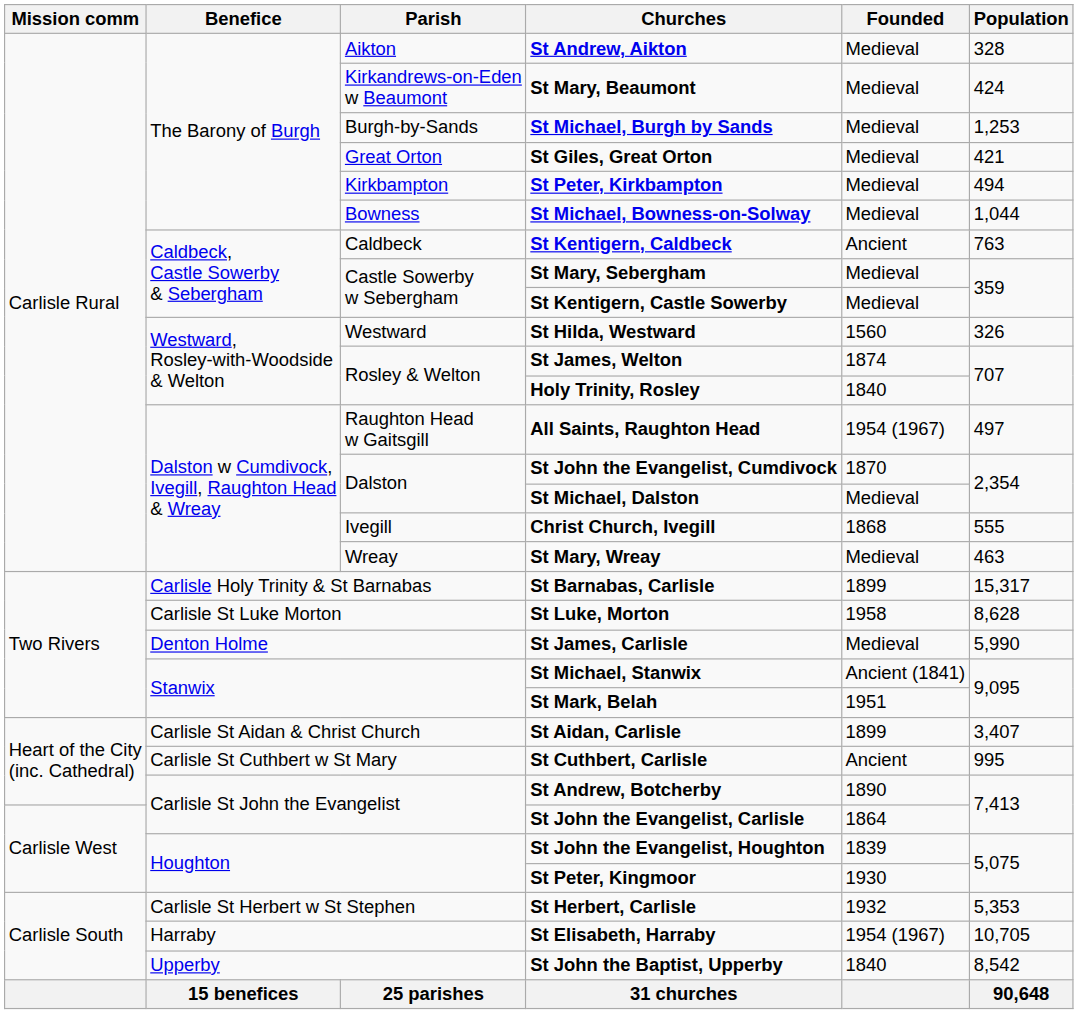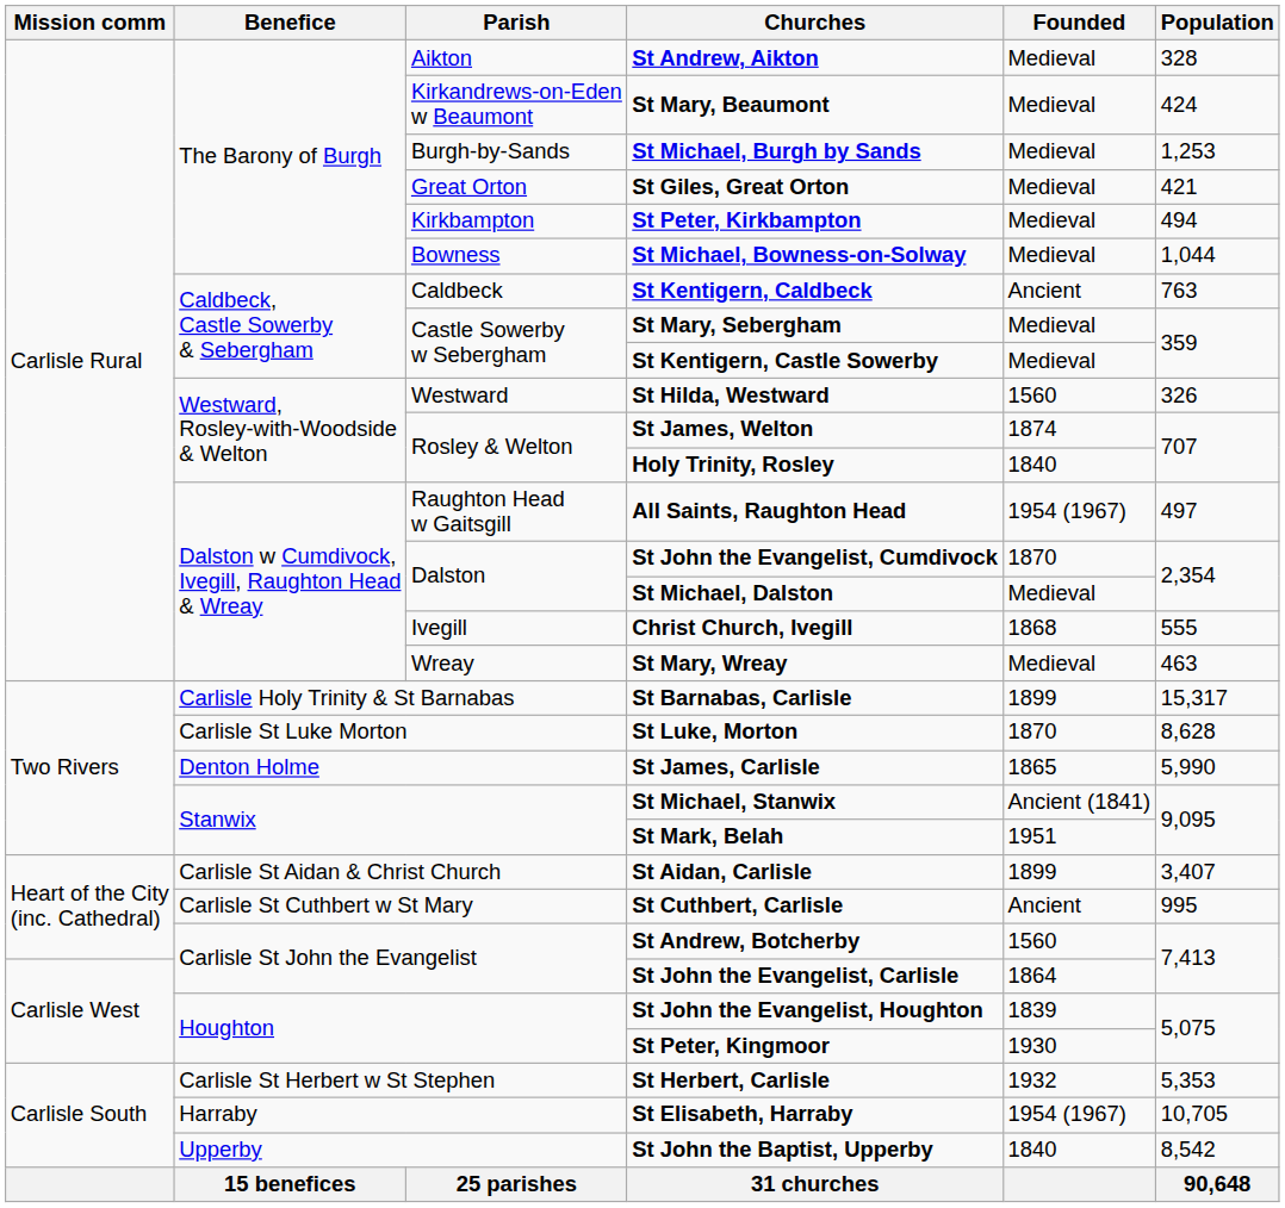 <table class="wikitable">
 <tr>
 <th>Mission comm</th>
 <th>Benefice</th>
 <th>Parish</th>
 <th>Churches</th>
 <th>Founded</th>
 <th>Population</th>
 </tr>
 <tr>
 <td rowspan="17">Carlisle Rural</td>
 <td rowspan="6">The Barony of <a href='#'>Burgh</a></td>
 <td><a href='#'>Aikton</a></td>
 <td><a href='#'><strong>St Andrew, Aikton</strong></a></td>
 <td>Medieval</td>
 <td>328</td>
 </tr>
 <tr>
 <td><a href='#'>Kirkandrews-on-Eden</a><br>w <a href='#'>Beaumont</a></td>
 <td><strong>St Mary, Beaumont</strong></td>
 <td>Medieval</td>
 <td>424</td>
 </tr>
 <tr>
 <td>Burgh-by-Sands</td>
 <td><a href='#'><strong>St Michael, Burgh by Sands</strong></a></td>
 <td>Medieval</td>
 <td>1,253</td>
 </tr>
 <tr>
 <td><a href='#'>Great Orton</a></td>
 <td><strong>St Giles, Great Orton</strong></td>
 <td>Medieval</td>
 <td>421</td>
 </tr>
 <tr>
 <td><a href='#'>Kirkbampton</a></td>
 <td><a href='#'><strong>St Peter, Kirkbampton</strong></a></td>
 <td>Medieval</td>
 <td>494</td>
 </tr>
 <tr>
 <td><a href='#'>Bowness</a></td>
 <td><a href='#'><strong>St Michael, Bowness-on-Solway</strong></a></td>
 <td>Medieval</td>
 <td>1,044</td>
 </tr>
 <tr>
 <td rowspan="3"><a href='#'>Caldbeck</a>,<br><a href='#'>Castle Sowerby</a> <br>& <a href='#'>Sebergham</a></td>
 <td>Caldbeck</td>
 <td><a href='#'><strong>St Kentigern, Caldbeck</strong></a></td>
 <td>Ancient</td>
 <td>763</td>
 </tr>
 <tr>
 <td rowspan="2">Castle Sowerby<br>w Sebergham</td>
 <td><strong>St Mary, Sebergham</strong></td>
 <td>Medieval</td>
 <td rowspan="2">359</td>
 </tr>
 <tr>
 <td><strong>St Kentigern, Castle Sowerby</strong></td>
 <td>Medieval</td>
 </tr>
 <tr>
 <td rowspan="3"><a href='#'>Westward</a>, <br>Rosley-with-Woodside <br>& Welton</td>
 <td>Westward</td>
 <td><strong>St Hilda, Westward</strong></td>
 <td>1560</td>
 <td>326</td>
 </tr>
 <tr>
 <td rowspan="2">Rosley & Welton</td>
 <td><strong>St James, Welton</strong></td>
 <td>1874</td>
 <td rowspan="2">707</td>
 </tr>
 <tr>
 <td><strong>Holy Trinity, Rosley</strong></td>
 <td>1840</td>
 </tr>
 <tr>
 <td rowspan="5"><a href='#'>Dalston</a> w <a href='#'>Cumdivock</a>, <br><a href='#'>Ivegill</a>, <a href='#'>Raughton Head</a> <br>& <a href='#'>Wreay</a></td>
 <td>Raughton Head <br>w Gaitsgill</td>
 <td><strong>All Saints, Raughton Head</strong></td>
 <td>1954 (1967)</td>
 <td>497</td>
 </tr>
 <tr>
 <td rowspan="2">Dalston</td>
 <td><strong>St John the Evangelist, Cumdivock</strong></td>
 <td>1870</td>
 <td rowspan="2">2,354</td>
 </tr>
 <tr>
 <td><strong>St Michael, Dalston</strong></td>
 <td>Medieval</td>
 </tr>
 <tr>
 <td>Ivegill</td>
 <td><strong>Christ Church, Ivegill</strong></td>
 <td>1868</td>
 <td>555</td>
 </tr>
 <tr>
 <td>Wreay</td>
 <td><strong>St Mary, Wreay</strong></td>
 <td>Medieval</td>
 <td>463</td>
 </tr>
 <tr>
 <td rowspan="5">Two Rivers</td>
 <td colspan="2"><a href='#'>Carlisle</a> Holy Trinity & St Barnabas</td>
 <td><strong>St Barnabas, Carlisle</strong></td>
 <td>1899</td>
 <td>15,317</td>
 </tr>
 <tr>
 <td colspan="2">Carlisle St Luke Morton</td>
 <td><strong>St Luke, Morton</strong></td>
-<td>1958</td>
+<td>1870</td>
 <td>8,628</td>
 </tr>
 <tr>
 <td colspan="2"><a href='#'>Denton Holme</a></td>
 <td><strong>St James, Carlisle</strong></td>
-<td>Medieval</td>
+<td>1865</td>
 <td>5,990</td>
 </tr>
 <tr>
 <td colspan="2" rowspan="2"><a href='#'>Stanwix</a></td>
 <td><strong>St Michael, Stanwix</strong></td>
 <td>Ancient (1841)</td>
 <td rowspan="2">9,095</td>
 </tr>
 <tr>
 <td><strong>St Mark, Belah</strong></td>
 <td>1951</td>
 </tr>
 <tr>
 <td rowspan="3">Heart of the City<br>(inc. Cathedral)</td>
 <td colspan="2">Carlisle St Aidan & Christ Church</td>
 <td><strong>St Aidan, Carlisle</strong></td>
 <td>1899</td>
 <td>3,407</td>
 </tr>
 <tr>
 <td colspan="2">Carlisle St Cuthbert w St Mary</td>
 <td><strong>St Cuthbert, Carlisle</strong></td>
 <td>Ancient</td>
 <td>995</td>
 </tr>
 <tr>
 <td colspan="2" rowspan="2">Carlisle St John the Evangelist</td>
 <td><strong>St Andrew, Botcherby</strong></td>
-<td>1890</td>
+<td>1560</td>
 <td rowspan="2">7,413</td>
 </tr>
 <tr>
 <td rowspan="3">Carlisle West</td>
 <td><strong>St John the Evangelist, Carlisle</strong></td>
 <td>1864</td>
 </tr>
 <tr>
 <td colspan="2" rowspan="2"><a href='#'>Houghton</a></td>
 <td><strong>St John the Evangelist, Houghton</strong></td>
 <td>1839</td>
 <td rowspan="2">5,075</td>
 </tr>
 <tr>
 <td><strong>St Peter, Kingmoor</strong></td>
 <td>1930</td>
 </tr>
 <tr>
 <td rowspan="3">Carlisle South</td>
 <td colspan="2">Carlisle St Herbert w St Stephen</td>
 <td><strong>St Herbert, Carlisle</strong></td>
 <td>1932</td>
 <td>5,353</td>
 </tr>
 <tr>
 <td colspan="2">Harraby</td>
 <td><strong>St Elisabeth, Harraby</strong></td>
 <td>1954 (1967)</td>
 <td>10,705</td>
 </tr>
 <tr>
 <td colspan="2"><a href='#'>Upperby</a></td>
 <td><strong>St John the Baptist, Upperby</strong></td>
 <td>1840</td>
 <td>8,542</td>
 </tr>
 <tr>
 <th></th>
 <th>15 benefices</th>
 <th>25 parishes</th>
 <th>31 churches</th>
 <th></th>
 <th>90,648</th>
 </tr>
 </table>
